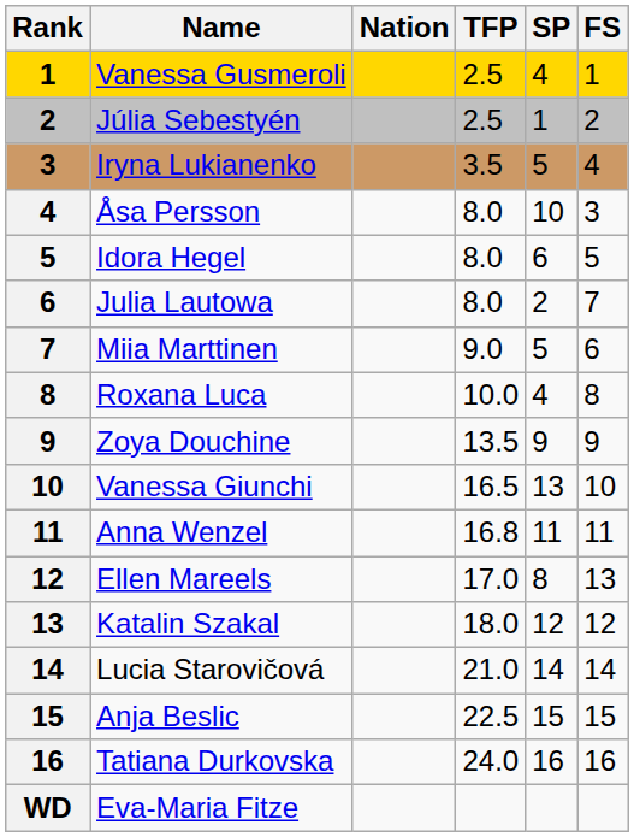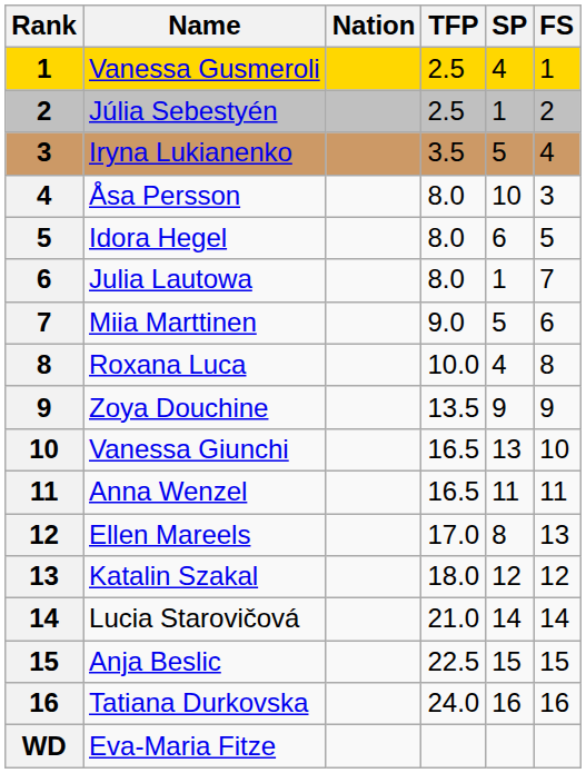 <table class="wikitable">
 <tr>
 <th>Rank</th>
 <th>Name</th>
 <th>Nation</th>
 <th>TFP</th>
 <th>SP</th>
 <th>FS</th>
 </tr>
 <tr bgcolor="gold">
 <td align="center"><strong>1</strong></td>
 <td><a href='#'>Vanessa Gusmeroli</a></td>
 <td></td>
 <td>2.5</td>
 <td>4</td>
 <td>1</td>
 </tr>
 <tr bgcolor="silver">
 <td align="center"><strong>2</strong></td>
 <td><a href='#'>Júlia Sebestyén</a></td>
 <td></td>
 <td>2.5</td>
 <td>1</td>
 <td>2</td>
 </tr>
 <tr bgcolor="cc9966">
 <td align="center"><strong>3</strong></td>
 <td><a href='#'>Iryna Lukianenko</a></td>
 <td></td>
 <td>3.5</td>
 <td>5</td>
 <td>4</td>
 </tr>
 <tr>
 <th>4</th>
 <td><a href='#'>Åsa Persson</a></td>
 <td></td>
 <td>8.0</td>
 <td>10</td>
 <td>3</td>
 </tr>
 <tr>
 <th>5</th>
 <td><a href='#'>Idora Hegel</a></td>
 <td></td>
 <td>8.0</td>
 <td>6</td>
 <td>5</td>
 </tr>
 <tr>
 <th>6</th>
 <td><a href='#'>Julia Lautowa</a></td>
 <td></td>
 <td>8.0</td>
-<td>2</td>
+<td>1</td>
 <td>7</td>
 </tr>
 <tr>
 <th>7</th>
 <td><a href='#'>Miia Marttinen</a></td>
 <td></td>
 <td>9.0</td>
 <td>5</td>
 <td>6</td>
 </tr>
 <tr>
 <th>8</th>
 <td><a href='#'>Roxana Luca</a></td>
 <td></td>
 <td>10.0</td>
 <td>4</td>
 <td>8</td>
 </tr>
 <tr>
 <th>9</th>
 <td><a href='#'>Zoya Douchine</a></td>
 <td></td>
 <td>13.5</td>
 <td>9</td>
 <td>9</td>
 </tr>
 <tr>
 <th>10</th>
 <td><a href='#'>Vanessa Giunchi</a></td>
 <td></td>
 <td>16.5</td>
 <td>13</td>
 <td>10</td>
 </tr>
 <tr>
 <th>11</th>
 <td><a href='#'>Anna Wenzel</a></td>
 <td></td>
-<td>16.8</td>
+<td>16.5</td>
 <td>11</td>
 <td>11</td>
 </tr>
 <tr>
 <th>12</th>
 <td><a href='#'>Ellen Mareels</a></td>
 <td></td>
 <td>17.0</td>
 <td>8</td>
 <td>13</td>
 </tr>
 <tr>
 <th>13</th>
 <td><a href='#'>Katalin Szakal</a></td>
 <td></td>
 <td>18.0</td>
 <td>12</td>
 <td>12</td>
 </tr>
 <tr>
 <th>14</th>
 <td>Lucia Starovičová</td>
 <td></td>
 <td>21.0</td>
 <td>14</td>
 <td>14</td>
 </tr>
 <tr>
 <th>15</th>
 <td><a href='#'>Anja Beslic</a></td>
 <td></td>
 <td>22.5</td>
 <td>15</td>
 <td>15</td>
 </tr>
 <tr>
 <th>16</th>
 <td><a href='#'>Tatiana Durkovska</a></td>
 <td></td>
 <td>24.0</td>
 <td>16</td>
 <td>16</td>
 </tr>
 <tr>
 <th>WD</th>
 <td><a href='#'>Eva-Maria Fitze</a></td>
 <td></td>
 <td></td>
 <td></td>
 <td></td>
 </tr>
 </table>
